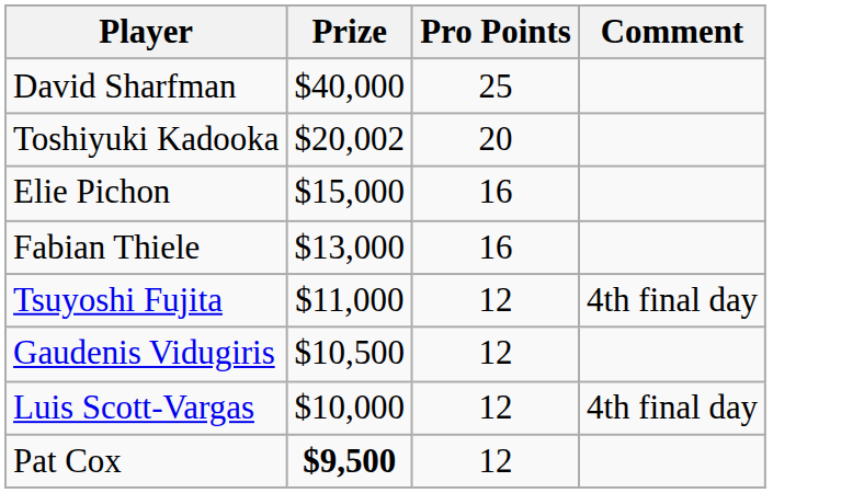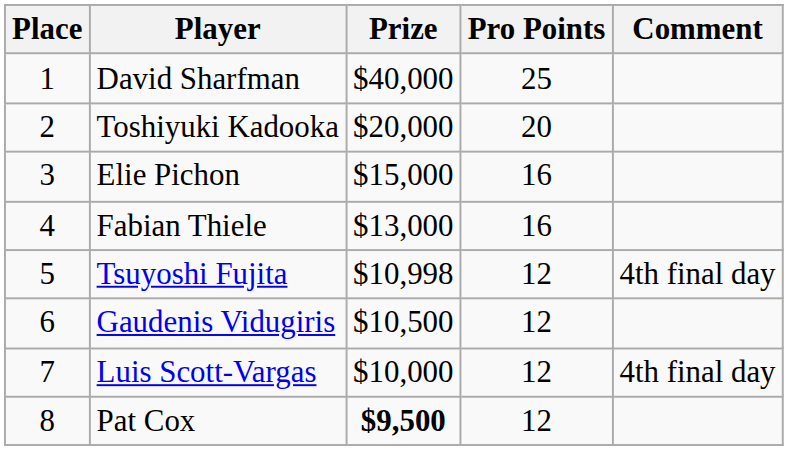 <table class="wikitable">
 <tr>
+<th>Place</th>
 <th>Player</th>
 <th>Prize</th>
 <th>Pro Points</th>
 <th>Comment</th>
 </tr>
 <tr>
+<td align=center>1</td>
 <td> David Sharfman</td>
 <td align=center>$40,000</td>
 <td align=center>25</td>
 <td></td>
 </tr>
 <tr>
+<td align=center>2</td>
 <td> Toshiyuki Kadooka</td>
-<td align=center>$20,002</td>
+<td align=center>$20,000</td>
 <td align=center>20</td>
 <td></td>
 </tr>
 <tr>
+<td align=center>3</td>
 <td> Elie Pichon</td>
 <td align=center>$15,000</td>
 <td align=center>16</td>
 <td></td>
 </tr>
 <tr>
+<td align=center>4</td>
 <td> Fabian Thiele</td>
 <td align=center>$13,000</td>
 <td align=center>16</td>
 <td></td>
 </tr>
 <tr>
+<td align=center>5</td>
 <td> <a href='#'>Tsuyoshi Fujita</a></td>
-<td align=center>$11,000</td>
+<td align=center>$10,998</td>
 <td align=center>12</td>
 <td>4th final day</td>
 </tr>
 <tr>
+<td align=center>6</td>
 <td> <a href='#'>Gaudenis Vidugiris</a></td>
 <td align=center>$10,500</td>
 <td align=center>12</td>
 <td></td>
 </tr>
 <tr>
+<td align=center>7</td>
 <td> <a href='#'>Luis Scott-Vargas</a></td>
 <td align=center>$10,000</td>
 <td align=center>12</td>
 <td>4th final day</td>
 </tr>
 <tr>
+<td align=center>8</td>
 <td> Pat Cox</td>
 <td align=center><strong>$9,500</strong></td>
 <td align=center>12</td>
 <td></td>
 </tr>
 </table>
